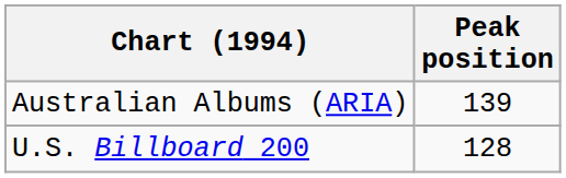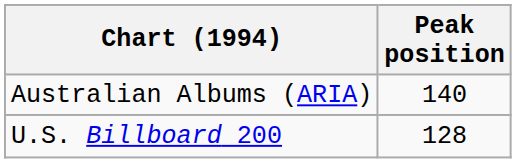 <table class="wikitable">
 <tr>
 <th>Chart (1994)</th>
 <th>Peak<br>position</th>
 </tr>
 <tr>
 <td>Australian Albums (<a href='#'>ARIA</a>)</td>
-<td align="center">139</td>
+<td align="center">140</td>
 </tr>
 <tr>
 <td>U.S. <a href='#'><em>Billboard</em> 200</a></td>
 <td style="text-align:center;">128</td>
 </tr>
 </table>
